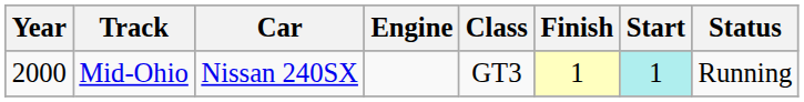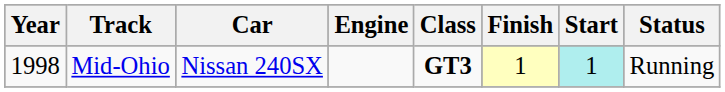 <table class="wikitable" style="text-align:center; font-size:90%">
 <tr>
 <th>Year</th>
 <th>Track</th>
 <th>Car</th>
 <th>Engine</th>
 <th>Class</th>
 <th>Finish</th>
 <th>Start</th>
 <th>Status</th>
 </tr>
 <tr>
-<td>2000</td>
+<td>1998</td>
 <td><a href='#'>Mid-Ohio</a></td>
 <td><a href='#'>Nissan 240SX</a></td>
 <td></td>
-<td>GT3</td>
+<td><strong>GT3</strong></td>
 <td style="background:#FFFFBF;">1</td>
 <td style="background: paleturquoise;">1</td>
 <td>Running</td>
 </tr>
 </table>
